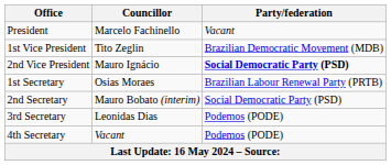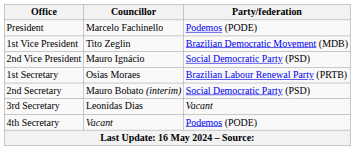 <table class="wikitable sortable">
 <tr>
 <th>Office</th>
 <th>Councillor</th>
 <th>Party/federation</th>
 </tr>
 <tr>
 <td>President</td>
 <td>Marcelo Fachinello</td>
-<td><em>Vacant</em></td>
+<td><a href='#'>Podemos</a> (PODE)</td>
 </tr>
 <tr>
 <td>1st Vice President</td>
 <td>Tito Zeglin</td>
 <td><a href='#'>Brazilian Democratic Movement</a> (MDB)</td>
 </tr>
 <tr>
 <td>2nd Vice President</td>
 <td>Mauro Ignácio</td>
-<td><strong><a href='#'>Social Democratic Party</a> (PSD)</strong></td>
+<td><a href='#'>Social Democratic Party</a> (PSD)</td>
 </tr>
 <tr>
 <td>1st Secretary</td>
 <td>Osias Moraes</td>
 <td><a href='#'>Brazilian Labour Renewal Party</a> (PRTB)</td>
 </tr>
 <tr>
 <td>2nd Secretary</td>
 <td>Mauro Bobato <em>(interim)</em></td>
 <td><a href='#'>Social Democratic Party</a> (PSD)</td>
 </tr>
 <tr>
 <td>3rd Secretary</td>
 <td>Leonidas Dias</td>
-<td><a href='#'>Podemos</a> (PODE)</td>
+<td><em>Vacant</em></td>
 </tr>
 <tr>
 <td>4th Secretary</td>
 <td><em>Vacant</em></td>
 <td><a href='#'>Podemos</a> (PODE)</td>
 </tr>
 <tr>
 <th colspan="3">Last Update: 16 May 2024 – Source: </th>
 </tr>
 </table>
